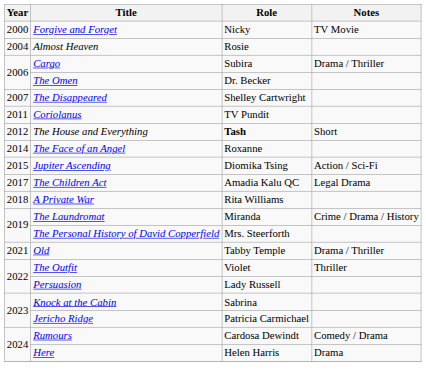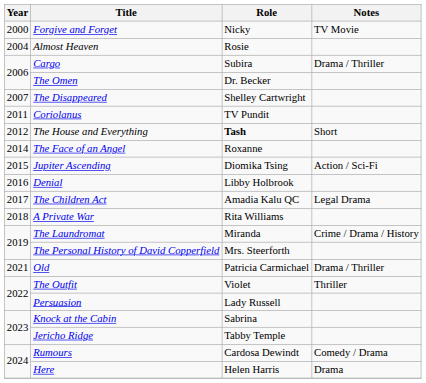 <table class="wikitable sortable">
 <tr>
 <th>Year</th>
 <th>Title</th>
 <th>Role</th>
 <th>Notes</th>
 </tr>
 <tr>
 <td>2000</td>
 <td><em><a href='#'>Forgive and Forget</a></em></td>
 <td>Nicky</td>
 <td>TV Movie</td>
 </tr>
 <tr>
 <td>2004</td>
 <td><em>Almost Heaven</em></td>
 <td>Rosie</td>
 <td></td>
 </tr>
 <tr>
 <td rowspan=2>2006</td>
 <td><em><a href='#'>Cargo</a></em></td>
 <td>Subira</td>
 <td>Drama / Thriller</td>
 </tr>
 <tr>
 <td><em><a href='#'>The Omen</a></em></td>
 <td>Dr. Becker</td>
 <td></td>
 </tr>
 <tr>
 <td>2007</td>
 <td><em><a href='#'>The Disappeared</a></em></td>
 <td>Shelley Cartwright</td>
 <td></td>
 </tr>
 <tr>
 <td>2011</td>
 <td><em><a href='#'>Coriolanus</a></em></td>
 <td>TV Pundit</td>
 <td></td>
 </tr>
 <tr>
 <td>2012</td>
 <td><em>The House and Everything</em></td>
 <td><strong>Tash</strong></td>
 <td>Short</td>
 </tr>
 <tr>
 <td>2014</td>
 <td><em><a href='#'>The Face of an Angel</a></em></td>
 <td>Roxanne</td>
 <td></td>
 </tr>
 <tr>
 <td>2015</td>
 <td><em><a href='#'>Jupiter Ascending</a></em></td>
 <td>Diomika Tsing</td>
 <td>Action / Sci-Fi</td>
 </tr>
 <tr>
+<td>2016</td>
+<td><em><a href='#'>Denial</a></em></td>
+<td>Libby Holbrook</td>
+<td></td>
+</tr>
+<tr>
 <td>2017</td>
 <td><em><a href='#'>The Children Act</a></em></td>
 <td>Amadia Kalu QC</td>
 <td>Legal Drama</td>
 </tr>
 <tr>
 <td>2018</td>
 <td><em><a href='#'>A Private War</a></em></td>
 <td>Rita Williams</td>
 <td></td>
 </tr>
 <tr>
 <td rowspan=2>2019</td>
 <td><em><a href='#'>The Laundromat</a></em></td>
 <td>Miranda</td>
 <td>Crime / Drama / History</td>
 </tr>
 <tr>
 <td><em><a href='#'>The Personal History of David Copperfield</a></em></td>
 <td>Mrs. Steerforth</td>
 <td></td>
 </tr>
 <tr>
 <td>2021</td>
 <td><em><a href='#'>Old</a></em></td>
-<td>Tabby Temple</td>
+<td>Patricia Carmichael</td>
 <td>Drama / Thriller</td>
 </tr>
 <tr>
 <td rowspan="2">2022</td>
 <td><em><a href='#'>The Outfit</a></em></td>
 <td>Violet</td>
 <td>Thriller</td>
 </tr>
 <tr>
 <td><em><a href='#'>Persuasion</a></em></td>
 <td>Lady Russell</td>
 <td></td>
 </tr>
 <tr>
 <td rowspan="2">2023</td>
 <td><em><a href='#'>Knock at the Cabin</a></em></td>
 <td>Sabrina</td>
 <td></td>
 </tr>
 <tr>
 <td><em><a href='#'>Jericho Ridge</a></em></td>
-<td>Patricia Carmichael</td>
+<td>Tabby Temple</td>
 <td></td>
 </tr>
 <tr>
 <td rowspan="2">2024</td>
 <td><em><a href='#'>Rumours</a></em></td>
 <td>Cardosa Dewindt</td>
 <td>Comedy / Drama</td>
 </tr>
 <tr>
 <td><em><a href='#'>Here</a></em></td>
 <td>Helen Harris</td>
 <td>Drama</td>
 </tr>
 <tr>
 </tr>
 </table>
